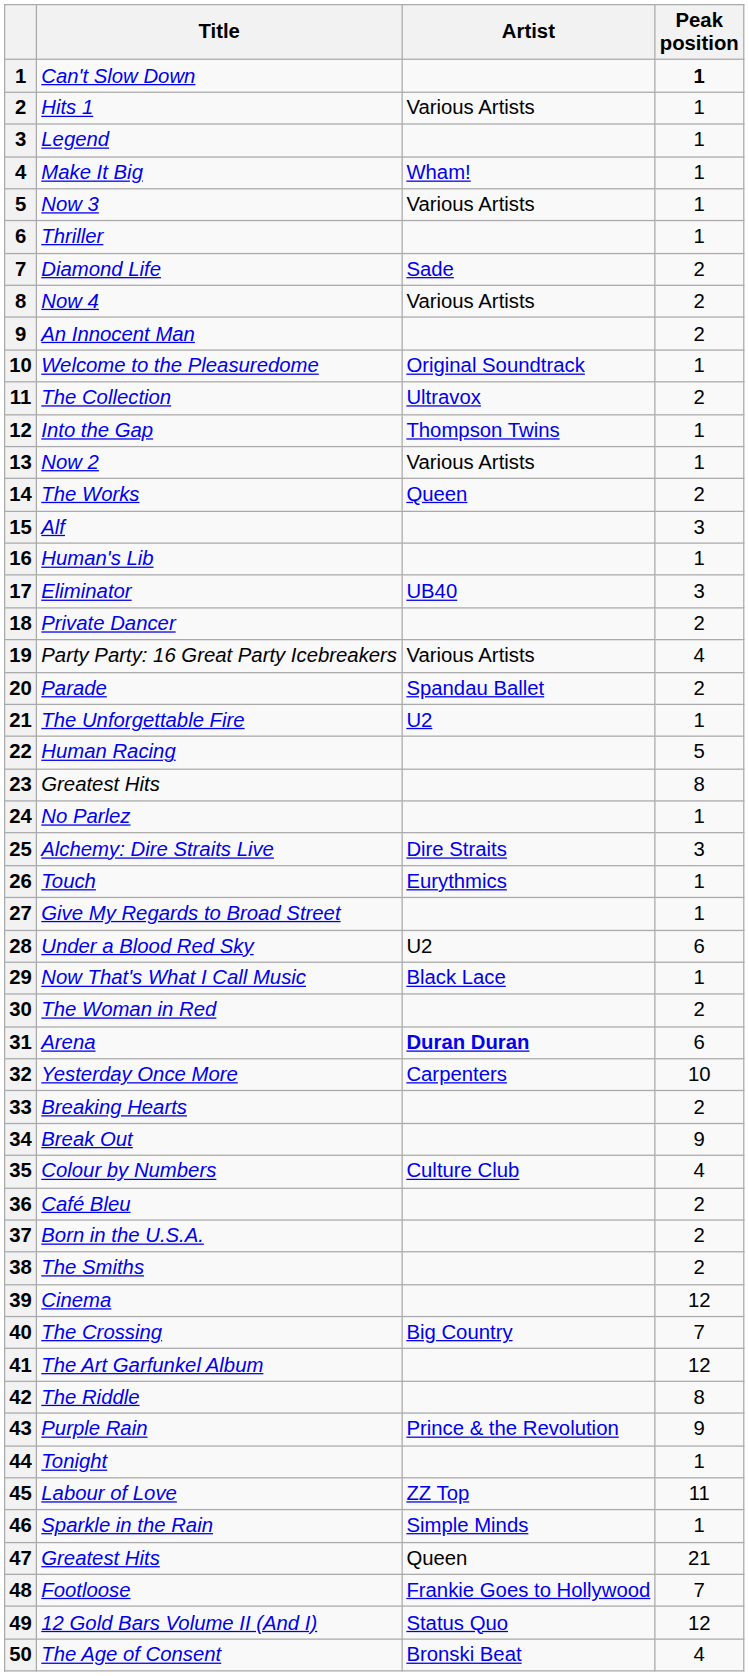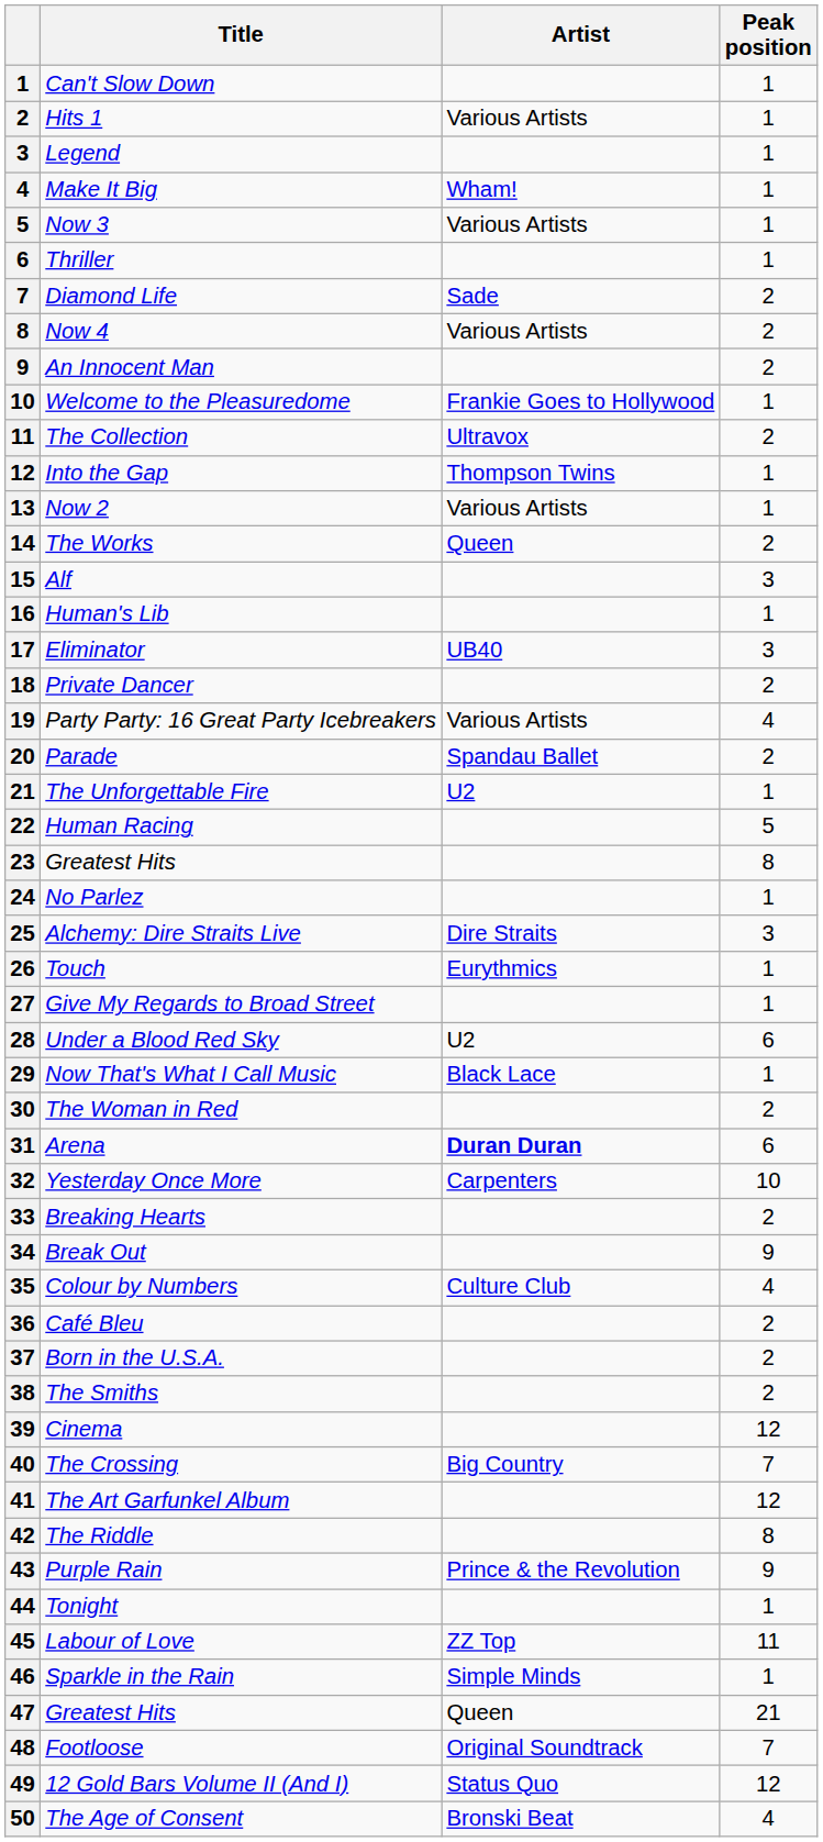 <table class="wikitable sortable plainrowheaders">
 <tr>
 <th scope=col></th>
 <th scope=col>Title</th>
 <th scope=col>Artist</th>
 <th scope=col>Peak<br>position</th>
 </tr>
 <tr>
 <th scope=row style="text-align:center;">1</th>
 <td><em><a href='#'>Can't Slow Down</a></em></td>
 <td></td>
-<td align="center"><strong>1</strong></td>
+<td align="center">1</td>
 </tr>
 <tr>
 <th scope=row style="text-align:center;">2</th>
 <td><em><a href='#'>Hits 1</a></em></td>
 <td>Various Artists</td>
 <td align="center">1</td>
 </tr>
 <tr>
 <th scope=row style="text-align:center;">3</th>
 <td><em><a href='#'>Legend</a></em></td>
 <td></td>
 <td align="center">1</td>
 </tr>
 <tr>
 <th scope=row style="text-align:center;">4</th>
 <td><em><a href='#'>Make It Big</a></em></td>
 <td><a href='#'>Wham!</a></td>
 <td align="center">1</td>
 </tr>
 <tr>
 <th scope=row style="text-align:center;">5</th>
 <td><em><a href='#'>Now 3</a></em></td>
 <td>Various Artists</td>
 <td align="center">1</td>
 </tr>
 <tr>
 <th scope=row style="text-align:center;">6</th>
 <td><em><a href='#'>Thriller</a></em></td>
 <td></td>
 <td align="center">1</td>
 </tr>
 <tr>
 <th scope=row style="text-align:center;">7</th>
 <td><em><a href='#'>Diamond Life</a></em></td>
 <td><a href='#'>Sade</a></td>
 <td align="center">2</td>
 </tr>
 <tr>
 <th scope=row style="text-align:center;">8</th>
 <td><em><a href='#'>Now 4</a></em></td>
 <td>Various Artists</td>
 <td align="center">2</td>
 </tr>
 <tr>
 <th scope=row style="text-align:center;">9</th>
 <td><em><a href='#'>An Innocent Man</a></em></td>
 <td></td>
 <td align="center">2</td>
 </tr>
 <tr>
 <th scope=row style="text-align:center;">10</th>
 <td><em><a href='#'>Welcome to the Pleasuredome</a></em></td>
-<td><a href='#'>Original Soundtrack</a></td>
+<td><a href='#'>Frankie Goes to Hollywood</a></td>
 <td align="center">1</td>
 </tr>
 <tr>
 <th scope=row style="text-align:center;">11</th>
 <td><em><a href='#'>The Collection</a></em></td>
 <td><a href='#'>Ultravox</a></td>
 <td align="center">2</td>
 </tr>
 <tr>
 <th scope=row style="text-align:center;">12</th>
 <td><em><a href='#'>Into the Gap</a></em></td>
 <td><a href='#'>Thompson Twins</a></td>
 <td align="center">1</td>
 </tr>
 <tr>
 <th scope=row style="text-align:center;">13</th>
 <td><em><a href='#'>Now 2</a></em></td>
 <td>Various Artists</td>
 <td align="center">1</td>
 </tr>
 <tr>
 <th scope=row style="text-align:center;">14</th>
 <td><em><a href='#'>The Works</a></em></td>
 <td><a href='#'>Queen</a></td>
 <td align="center">2</td>
 </tr>
 <tr>
 <th scope=row style="text-align:center;">15</th>
 <td><em><a href='#'>Alf</a></em></td>
 <td></td>
 <td align="center">3</td>
 </tr>
 <tr>
 <th scope=row style="text-align:center;">16</th>
 <td><em><a href='#'>Human's Lib</a></em></td>
 <td></td>
 <td align="center">1</td>
 </tr>
 <tr>
 <th scope=row style="text-align:center;">17</th>
 <td><em><a href='#'>Eliminator</a></em></td>
 <td><a href='#'>UB40</a></td>
 <td align="center">3</td>
 </tr>
 <tr>
 <th scope=row style="text-align:center;">18</th>
 <td><em><a href='#'>Private Dancer</a></em></td>
 <td></td>
 <td align="center">2</td>
 </tr>
 <tr>
 <th scope=row style="text-align:center;">19</th>
 <td><em>Party Party: 16 Great Party Icebreakers</em></td>
 <td>Various Artists</td>
 <td align="center">4</td>
 </tr>
 <tr>
 <th scope=row style="text-align:center;">20</th>
 <td><em><a href='#'>Parade</a></em></td>
 <td><a href='#'>Spandau Ballet</a></td>
 <td align="center">2</td>
 </tr>
 <tr>
 <th scope=row style="text-align:center;">21</th>
 <td><em><a href='#'>The Unforgettable Fire</a></em></td>
 <td><a href='#'>U2</a></td>
 <td align="center">1</td>
 </tr>
 <tr>
 <th scope=row style="text-align:center;">22</th>
 <td><em><a href='#'>Human Racing</a></em></td>
 <td></td>
 <td align="center">5</td>
 </tr>
 <tr>
 <th scope=row style="text-align:center;">23</th>
 <td><em>Greatest Hits</em></td>
 <td></td>
 <td align="center">8</td>
 </tr>
 <tr>
 <th scope=row style="text-align:center;">24</th>
 <td><em><a href='#'>No Parlez</a></em></td>
 <td></td>
 <td align="center">1</td>
 </tr>
 <tr>
 <th scope=row style="text-align:center;">25</th>
 <td><em><a href='#'>Alchemy: Dire Straits Live</a></em></td>
 <td><a href='#'>Dire Straits</a></td>
 <td align="center">3</td>
 </tr>
 <tr>
 <th scope=row style="text-align:center;">26</th>
 <td><em><a href='#'>Touch</a></em></td>
 <td><a href='#'>Eurythmics</a></td>
 <td align="center">1</td>
 </tr>
 <tr>
 <th scope=row style="text-align:center;">27</th>
 <td><em><a href='#'>Give My Regards to Broad Street</a></em></td>
 <td></td>
 <td align="center">1</td>
 </tr>
 <tr>
 <th scope=row style="text-align:center;">28</th>
 <td><em><a href='#'>Under a Blood Red Sky</a></em></td>
 <td>U2</td>
 <td align="center">6</td>
 </tr>
 <tr>
 <th scope=row style="text-align:center;">29</th>
 <td><em><a href='#'>Now That's What I Call Music</a></em></td>
 <td><a href='#'>Black Lace</a></td>
 <td align="center">1</td>
 </tr>
 <tr>
 <th scope=row style="text-align:center;">30</th>
 <td><em><a href='#'>The Woman in Red</a></em></td>
 <td></td>
 <td align="center">2</td>
 </tr>
 <tr>
 <th scope=row style="text-align:center;">31</th>
 <td><em><a href='#'>Arena</a></em></td>
 <td><strong><a href='#'>Duran Duran</a></strong></td>
 <td align="center">6</td>
 </tr>
 <tr>
 <th scope=row style="text-align:center;">32</th>
 <td><em><a href='#'>Yesterday Once More</a></em></td>
 <td><a href='#'>Carpenters</a></td>
 <td align="center">10</td>
 </tr>
 <tr>
 <th scope=row style="text-align:center;">33</th>
 <td><em><a href='#'>Breaking Hearts</a></em></td>
 <td></td>
 <td align="center">2</td>
 </tr>
 <tr>
 <th scope=row style="text-align:center;">34</th>
 <td><em><a href='#'>Break Out</a></em></td>
 <td></td>
 <td align="center">9</td>
 </tr>
 <tr>
 <th scope=row style="text-align:center;">35</th>
 <td><em><a href='#'>Colour by Numbers</a></em></td>
 <td><a href='#'>Culture Club</a></td>
 <td align="center">4</td>
 </tr>
 <tr>
 <th scope=row style="text-align:center;">36</th>
 <td><em><a href='#'>Café Bleu</a></em></td>
 <td></td>
 <td align="center">2</td>
 </tr>
 <tr>
 <th scope=row style="text-align:center;">37</th>
 <td><em><a href='#'>Born in the U.S.A.</a></em></td>
 <td></td>
 <td align="center">2</td>
 </tr>
 <tr>
 <th scope=row style="text-align:center;">38</th>
 <td><em><a href='#'>The Smiths</a></em></td>
 <td></td>
 <td align="center">2</td>
 </tr>
 <tr>
 <th scope=row style="text-align:center;">39</th>
 <td><em><a href='#'>Cinema</a></em></td>
 <td></td>
 <td align="center">12</td>
 </tr>
 <tr>
 <th scope=row style="text-align:center;">40</th>
 <td><em><a href='#'>The Crossing</a></em></td>
 <td><a href='#'>Big Country</a></td>
 <td align="center">7</td>
 </tr>
 <tr>
 <th scope=row style="text-align:center;">41</th>
 <td><em><a href='#'>The Art Garfunkel Album</a></em></td>
 <td></td>
 <td align="center">12</td>
 </tr>
 <tr>
 <th scope=row style="text-align:center;">42</th>
 <td><em><a href='#'>The Riddle</a></em></td>
 <td></td>
 <td align="center">8</td>
 </tr>
 <tr>
 <th scope=row style="text-align:center;">43</th>
 <td><em><a href='#'>Purple Rain</a></em></td>
 <td><a href='#'>Prince & the Revolution</a></td>
 <td align="center">9</td>
 </tr>
 <tr>
 <th scope=row style="text-align:center;">44</th>
 <td><em><a href='#'>Tonight</a></em></td>
 <td></td>
 <td align="center">1</td>
 </tr>
 <tr>
 <th scope=row style="text-align:center;">45</th>
 <td><em><a href='#'>Labour of Love</a></em></td>
 <td><a href='#'>ZZ Top</a></td>
 <td align="center">11</td>
 </tr>
 <tr>
 <th scope=row style="text-align:center;">46</th>
 <td><em><a href='#'>Sparkle in the Rain</a></em></td>
 <td><a href='#'>Simple Minds</a></td>
 <td align="center">1</td>
 </tr>
 <tr>
 <th scope=row style="text-align:center;">47</th>
 <td><em><a href='#'>Greatest Hits</a></em></td>
 <td>Queen</td>
 <td align="center">21</td>
 </tr>
 <tr>
 <th scope=row style="text-align:center;">48</th>
 <td><em><a href='#'>Footloose</a></em></td>
-<td><a href='#'>Frankie Goes to Hollywood</a></td>
+<td><a href='#'>Original Soundtrack</a></td>
 <td align="center">7</td>
 </tr>
 <tr>
 <th scope=row style="text-align:center;">49</th>
 <td><em><a href='#'>12 Gold Bars Volume II (And I)</a></em></td>
 <td><a href='#'>Status Quo</a></td>
 <td align="center">12</td>
 </tr>
 <tr>
 <th scope=row style="text-align:center;">50</th>
 <td><em><a href='#'>The Age of Consent</a></em></td>
 <td><a href='#'>Bronski Beat</a></td>
 <td align="center">4</td>
 </tr>
 </table>
